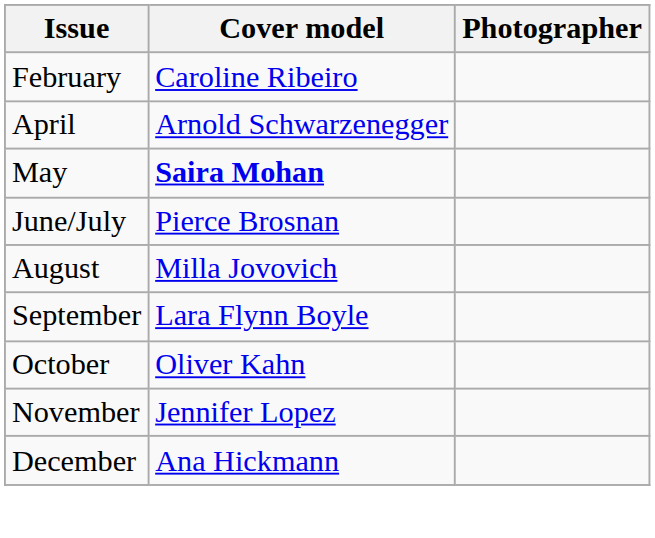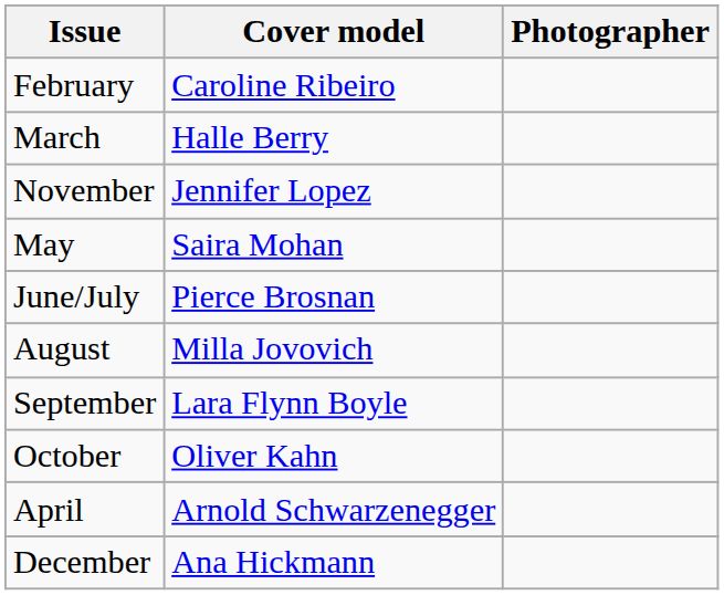 <table class="sortable wikitable">
 <tr>
 <th>Issue</th>
 <th>Cover model</th>
 <th>Photographer</th>
 </tr>
 <tr>
 <td>February</td>
 <td><a href='#'>Caroline Ribeiro</a></td>
 <td></td>
 </tr>
 <tr>
-<td>April</td>
-<td><a href='#'>Arnold Schwarzenegger</a></td>
+<td>March</td>
+<td><a href='#'>Halle Berry</a></td>
+<td></td>
+</tr>
+<tr>
+<td>November</td>
+<td><a href='#'>Jennifer Lopez</a></td>
 <td></td>
 </tr>
 <tr>
 <td>May</td>
-<td><strong><a href='#'>Saira Mohan</a></strong></td>
+<td><a href='#'>Saira Mohan</a></td>
 <td></td>
 </tr>
 <tr>
 <td>June/July</td>
 <td><a href='#'>Pierce Brosnan</a></td>
 <td></td>
 </tr>
 <tr>
 <td>August</td>
 <td><a href='#'>Milla Jovovich</a></td>
 <td></td>
 </tr>
 <tr>
 <td>September</td>
 <td><a href='#'>Lara Flynn Boyle</a></td>
 <td></td>
 </tr>
 <tr>
 <td>October</td>
 <td><a href='#'>Oliver Kahn</a></td>
 <td></td>
 </tr>
 <tr>
-<td>November</td>
-<td><a href='#'>Jennifer Lopez</a></td>
+<td>April</td>
+<td><a href='#'>Arnold Schwarzenegger</a></td>
 <td></td>
 </tr>
 <tr>
 <td>December</td>
 <td><a href='#'>Ana Hickmann</a></td>
 <td></td>
 </tr>
 </table>
